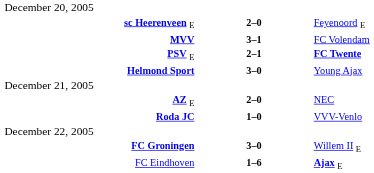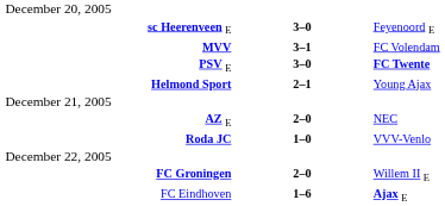 <table width=80% cellspacing=1>
 <tr>
 <th width=23%></th>
 <th width=14%></th>
 <th width=23%></th>
 </tr>
 <tr>
 <td>December 20, 2005</td>
 </tr>
 <tr style=font-size:90% valign="top" style="background:#ccffcc;">
 <td align=right><strong><a href='#'>sc Heerenveen</a></strong> <sub>E</sub></td>
-<td align=center><strong>2–0</strong></td>
+<td align=center><strong>3–0</strong></td>
 <td><a href='#'>Feyenoord</a> <sub>E</sub></td>
 </tr>
 <tr style=font-size:90% valign="top" style="background:#F7F6A8;">
 <td align=right><strong><a href='#'>MVV</a></strong></td>
 <td align=center><strong>3–1</strong></td>
 <td><a href='#'>FC Volendam</a></td>
 </tr>
 <tr style=font-size:90% valign="top" style="background:#ccffcc;">
 <td align=right><strong><a href='#'>PSV</a></strong> <sub>E</sub></td>
-<td align=center><strong>2–1</strong></td>
+<td align=center><strong>3–0</strong></td>
 <td><strong><a href='#'>FC Twente</a></strong></td>
 </tr>
 <tr style=font-size:90% valign="top" style="background:#F7F6A8;">
 <td align=right><strong><a href='#'>Helmond Sport</a></strong></td>
-<td align=center><strong>3–0</strong></td>
+<td align=center><strong>2–1</strong></td>
 <td><a href='#'>Young Ajax</a></td>
 </tr>
 <tr>
 <td>December 21, 2005</td>
 </tr>
 <tr style=font-size:90% valign="top" style="background:#ccffcc;">
 <td align=right><strong><a href='#'>AZ</a></strong> <sub>E</sub></td>
 <td align=center><strong>2–0</strong></td>
 <td><a href='#'>NEC</a></td>
 </tr>
 <tr style=font-size:90% valign="top" style="background:#F7F6A8;">
 <td align=right><strong><a href='#'>Roda JC</a></strong></td>
 <td align=center><strong>1–0</strong></td>
 <td><a href='#'>VVV-Venlo</a></td>
 </tr>
 <tr>
 <td>December 22, 2005</td>
 </tr>
 <tr style=font-size:90% valign="top" style="background:#ccffcc;">
 <td align=right><strong><a href='#'>FC Groningen</a></strong></td>
-<td align=center><strong>3–0</strong></td>
+<td align=center><strong>2–0</strong></td>
 <td><a href='#'>Willem II</a> <sub>E</sub></td>
 </tr>
 <tr style=font-size:90% valign="top" style="background:#F7F6A8;">
 <td align=right><a href='#'>FC Eindhoven</a></td>
 <td align=center><strong>1–6</strong></td>
 <td><strong><a href='#'>Ajax</a></strong> <sub>E</sub></td>
 </tr>
 </table>
